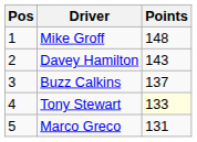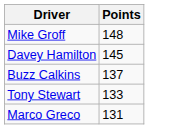 <table class="wikitable" style="font-size: 95%;">
 <tr>
-<th>Pos</th>
 <th>Driver</th>
 <th>Points</th>
 </tr>
 <tr>
-<td>1</td>
 <td> <a href='#'>Mike Groff</a></td>
 <td>148</td>
 </tr>
 <tr>
-<td>2</td>
 <td> <a href='#'>Davey Hamilton</a></td>
-<td>143</td>
+<td>145</td>
 </tr>
 <tr>
-<td>3</td>
 <td> <a href='#'>Buzz Calkins</a></td>
 <td>137</td>
 </tr>
 <tr>
-<td>4</td>
 <td> <a href='#'>Tony Stewart</a></td>
-<td style="background: lightyellow;">133</td>
+<td>133</td>
 </tr>
 <tr>
-<td>5</td>
 <td> <a href='#'>Marco Greco</a></td>
 <td>131</td>
 </tr>
 </table>
